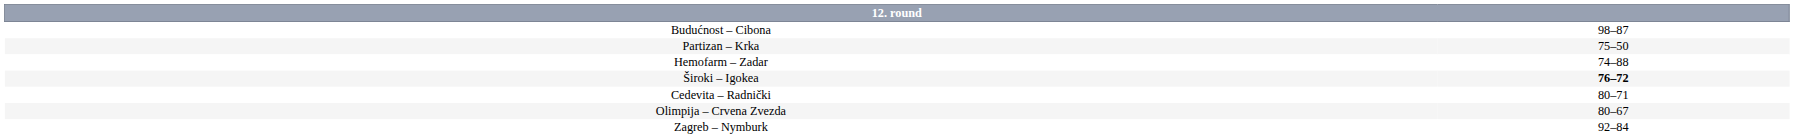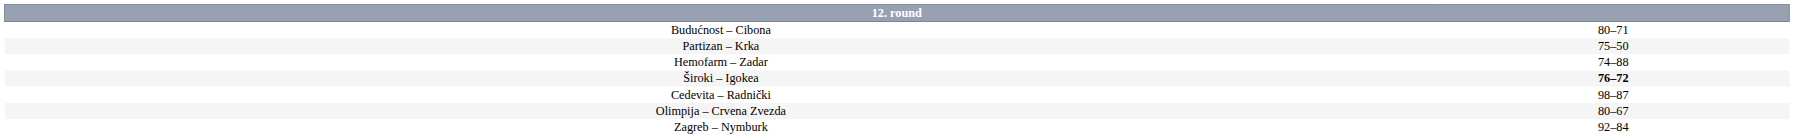 <table border=0 cellspacing=0 cellpadding=1em style="font-size: 85%; border-collapse: collapse;" width=100%>
 <tr>
 <td colspan=5 bgcolor=#98A1B2 style="border:1px solid #7A8392; text-align:center; color:#FFFFFF;"><strong>12. round</strong></td>
 </tr>
 <tr align=center bgcolor=#FFFFFF>
 <td>Budućnost – Cibona</td>
-<td>98–87</td>
+<td>80–71</td>
 </tr>
 <tr align=center bgcolor=#f5f5f5>
 <td>Partizan – Krka</td>
 <td>75–50</td>
 </tr>
 <tr align=center bgcolor=#FFFFFF>
 <td>Hemofarm – Zadar</td>
 <td>74–88</td>
 </tr>
 <tr align=center bgcolor=#f5f5f5>
 <td>Široki – Igokea</td>
 <td><strong>76–72</strong></td>
 </tr>
 <tr align=center bgcolor=#FFFFFF>
 <td>Cedevita – Radnički</td>
-<td>80–71</td>
+<td>98–87</td>
 </tr>
 <tr align=center bgcolor=#f5f5f5>
 <td>Olimpija – Crvena Zvezda</td>
 <td>80–67</td>
 </tr>
 <tr align=center bgcolor=#FFFFFF>
 <td>Zagreb – Nymburk</td>
 <td>92–84</td>
 </tr>
 </table>
